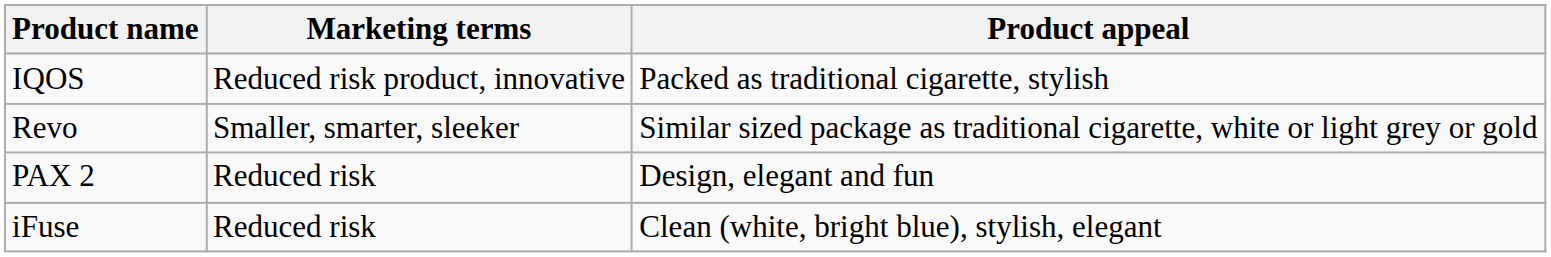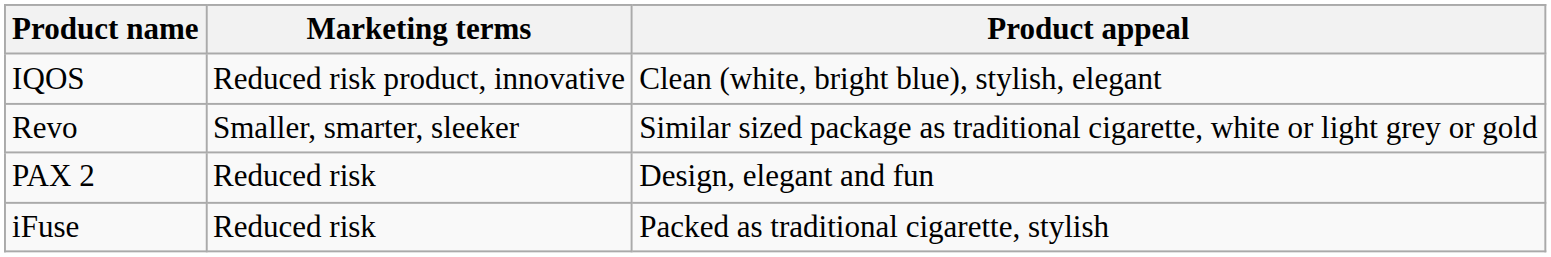 <table class="wikitable">
 <tr>
 <th>Product name</th>
 <th>Marketing terms</th>
 <th>Product appeal</th>
 </tr>
 <tr>
 <td>IQOS</td>
 <td>Reduced risk product, innovative</td>
-<td>Packed as traditional cigarette, stylish</td>
+<td>Clean (white, bright blue), stylish, elegant</td>
 </tr>
 <tr>
 <td>Revo</td>
 <td>Smaller, smarter, sleeker</td>
 <td>Similar sized package as traditional cigarette, white or light grey or gold</td>
 </tr>
 <tr>
 <td>PAX 2</td>
 <td>Reduced risk</td>
 <td>Design, elegant and fun</td>
 </tr>
 <tr>
 <td>iFuse</td>
 <td>Reduced risk</td>
-<td>Clean (white, bright blue), stylish, elegant</td>
+<td>Packed as traditional cigarette, stylish</td>
 </tr>
 </table>
